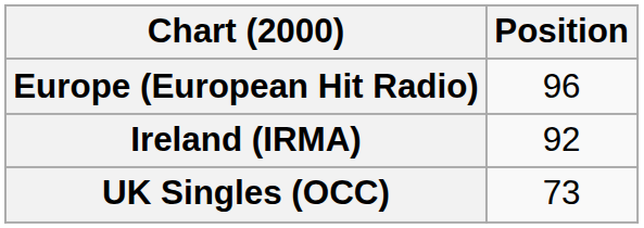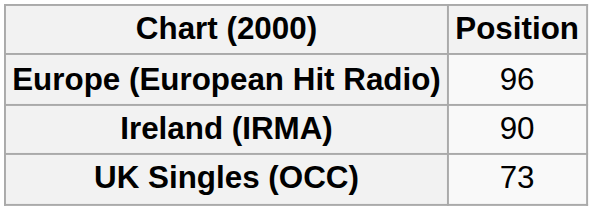 <table class="wikitable sortable plainrowheaders" style="text-align:center">
 <tr>
 <th>Chart (2000)</th>
 <th>Position</th>
 </tr>
 <tr>
 <th scope="row">Europe (European Hit Radio)</th>
 <td>96</td>
 </tr>
 <tr>
 <th scope="row">Ireland (IRMA)</th>
-<td>92</td>
+<td>90</td>
 </tr>
 <tr>
 <th scope="row">UK Singles (OCC)</th>
 <td>73</td>
 </tr>
 </table>
